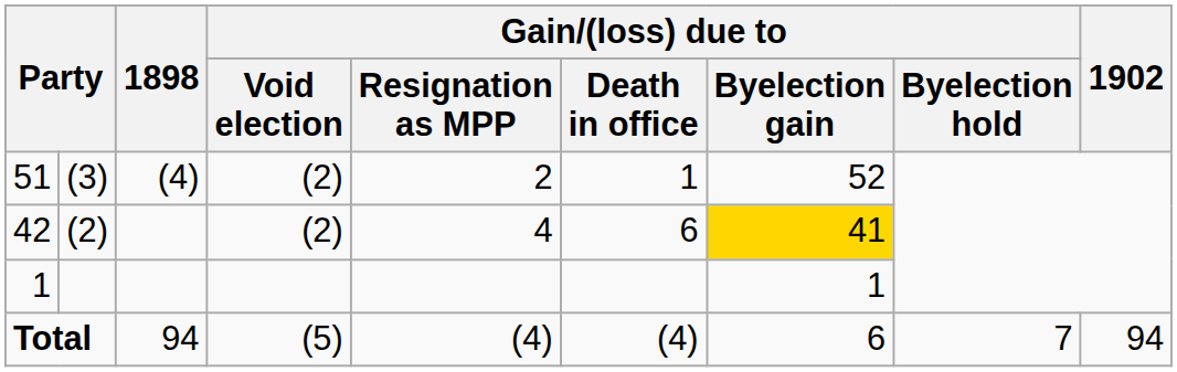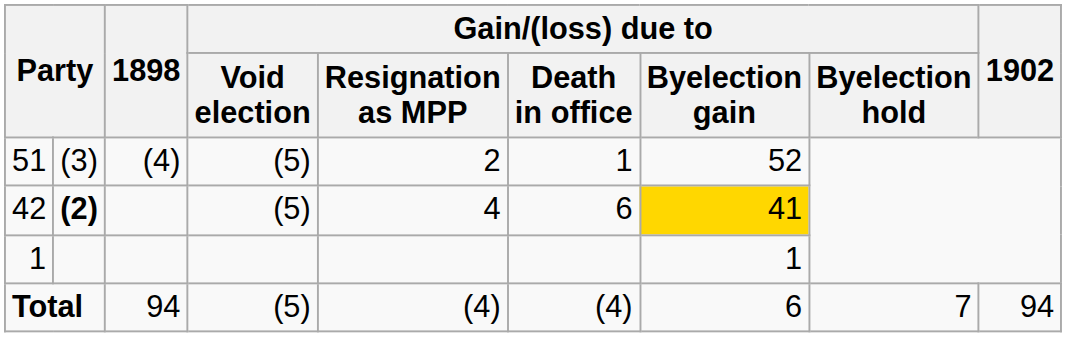 <table class="wikitable" style="text-align:right">
 <tr>
 <th rowspan="2" colspan="2">Party</th>
 <th rowspan="2">1898</th>
 <th colspan="5">Gain/(loss) due to</th>
 <th rowspan="2">1902</th>
 </tr>
 <tr>
 <th>Void<br>election</th>
 <th>Resignation<br>as MPP</th>
 <th>Death<br>in office</th>
 <th>Byelection<br>gain</th>
 <th>Byelection<br>hold</th>
 </tr>
 <tr>
 <td>51</td>
 <td>(3)</td>
 <td>(4)</td>
-<td>(2)</td>
+<td>(5)</td>
 <td>2</td>
 <td>1</td>
 <td>52</td>
 </tr>
 <tr>
 <td>42</td>
-<td>(2)</td>
+<td><strong>(2)</strong></td>
 <td></td>
-<td>(2)</td>
+<td>(5)</td>
 <td>4</td>
 <td>6</td>
 <td style="background: gold;">41</td>
 </tr>
 <tr>
 <td>1</td>
 <td></td>
 <td></td>
 <td></td>
 <td></td>
 <td></td>
 <td>1</td>
 </tr>
 <tr>
 <td colspan="2" style="text-align:left;"><strong>Total</strong></td>
 <td>94</td>
 <td>(5)</td>
 <td>(4)</td>
 <td>(4)</td>
 <td>6</td>
 <td>7</td>
 <td>94</td>
 </tr>
 </table>
